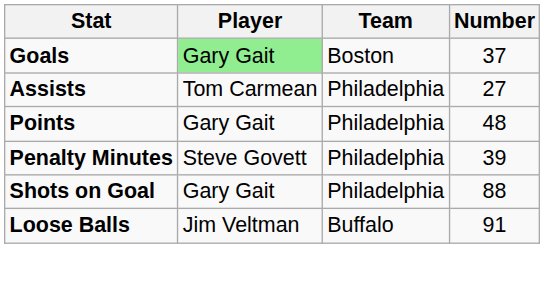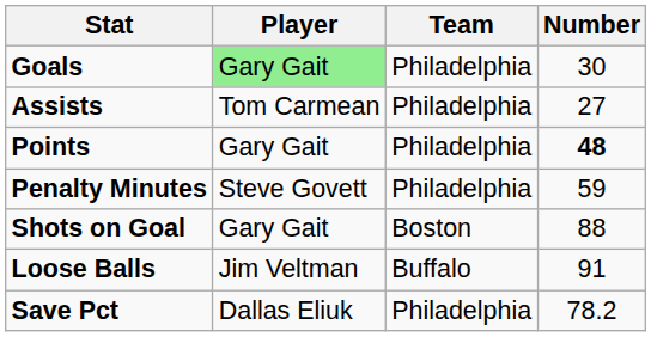 <table class="wikitable">
 <tr>
 <th>Stat</th>
 <th>Player</th>
 <th>Team</th>
 <th>Number</th>
 </tr>
 <tr>
 <td><strong>Goals</strong></td>
 <td style="background: lightgreen;">Gary Gait</td>
-<td>Boston</td>
-<td align="center">37</td>
+<td>Philadelphia</td>
+<td align="center">30</td>
 </tr>
 <tr>
 <td><strong>Assists</strong></td>
 <td>Tom Carmean</td>
 <td>Philadelphia</td>
 <td align="center">27</td>
 </tr>
 <tr>
 <td><strong>Points</strong></td>
 <td>Gary Gait</td>
 <td>Philadelphia</td>
-<td align="center">48</td>
+<td align="center"><strong>48</strong></td>
 </tr>
 <tr>
 <td><strong>Penalty Minutes</strong></td>
 <td>Steve Govett</td>
 <td>Philadelphia</td>
-<td align="center">39</td>
+<td align="center">59</td>
 </tr>
 <tr>
 <td><strong>Shots on Goal</strong></td>
 <td>Gary Gait</td>
-<td>Philadelphia</td>
+<td>Boston</td>
 <td align="center">88</td>
 </tr>
 <tr>
 <td><strong>Loose Balls</strong></td>
 <td>Jim Veltman</td>
 <td>Buffalo</td>
 <td align="center">91</td>
 </tr>
+<tr>
+<td><strong>Save Pct</strong></td>
+<td>Dallas Eliuk</td>
+<td>Philadelphia</td>
+<td align="center">78.2</td>
+</tr>
 </table>
